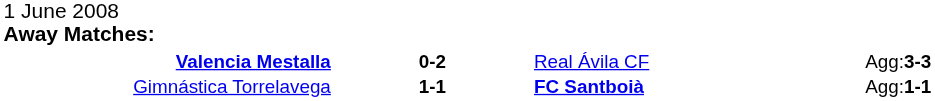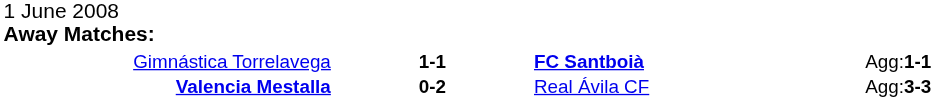 <table width=100% cellspacing=1>
 <tr>
 <th width=20%></th>
 <th width=12%></th>
 <th width=20%></th>
 <th></th>
 </tr>
 <tr>
 <td>1 June 2008<br><strong>Away Matches:</strong></td>
 </tr>
 <tr style=font-size:90%>
+<td align=right><a href='#'>Gimnástica Torrelavega</a></td>
+<td align=center><strong>1-1</strong></td>
+<td><strong><a href='#'>FC Santboià</a></strong></td>
+<td>Agg:<strong>1-1</strong></td>
+</tr>
+<tr style=font-size:90%>
 <td align=right><strong><a href='#'>Valencia Mestalla</a></strong></td>
 <td align=center><strong>0-2</strong></td>
 <td><a href='#'>Real Ávila CF</a></td>
 <td>Agg:<strong>3-3</strong></td>
 </tr>
-<tr style=font-size:90%>
-<td align=right><a href='#'>Gimnástica Torrelavega</a></td>
-<td align=center><strong>1-1</strong></td>
-<td><strong><a href='#'>FC Santboià</a></strong></td>
-<td>Agg:<strong>1-1</strong></td>
-</tr>
 </table>
